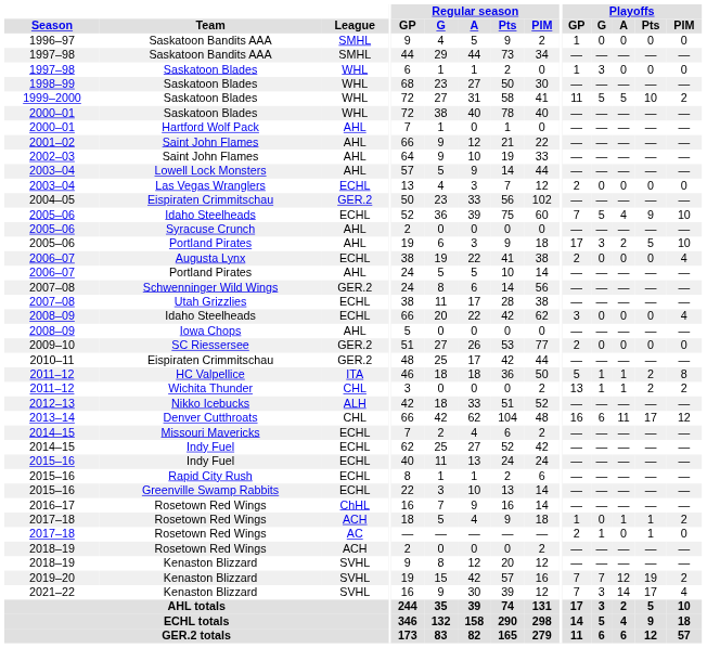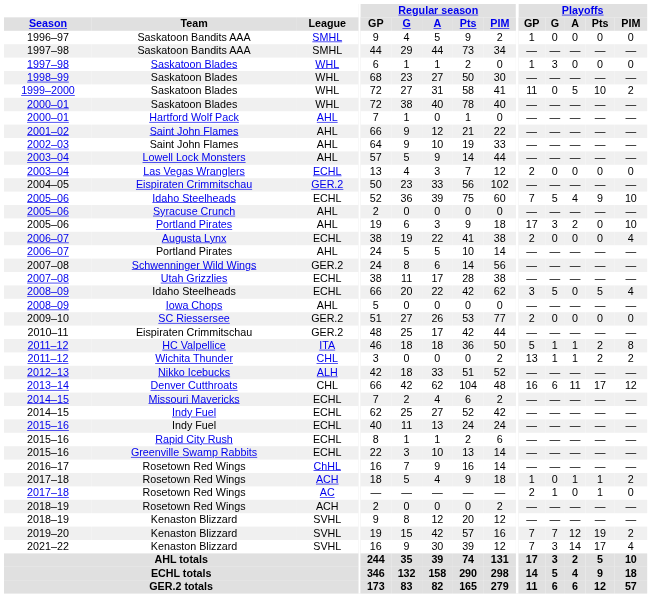 <table border="0" cellpadding="1" cellspacing="0" style="text-align:center; width:60em">
 <tr bgcolor="#e0e0e0">
 <th colspan="3" bgcolor="#ffffff"></th>
 <th rowspan="99" bgcolor="#ffffff"></th>
 <th colspan="5"><a href='#'>Regular season</a></th>
 <th rowspan="99" bgcolor="#ffffff"></th>
 <th colspan="5"><a href='#'>Playoffs</a></th>
 </tr>
 <tr bgcolor="#e0e0e0">
 <th><a href='#'>Season</a></th>
 <th>Team</th>
 <th>League</th>
 <th>GP</th>
 <th><a href='#'>G</a></th>
 <th><a href='#'>A</a></th>
 <th><a href='#'>Pts</a></th>
 <th><a href='#'>PIM</a></th>
 <th>GP</th>
 <th>G</th>
 <th>A</th>
 <th>Pts</th>
 <th>PIM</th>
 </tr>
 <tr>
 <td>1996–97</td>
 <td>Saskatoon Bandits AAA</td>
 <td><a href='#'>SMHL</a></td>
 <td>9</td>
 <td>4</td>
 <td>5</td>
 <td>9</td>
 <td>2</td>
 <td>1</td>
 <td>0</td>
 <td>0</td>
 <td>0</td>
 <td>0</td>
 </tr>
 <tr bgcolor="#f0f0f0">
 <td>1997–98</td>
 <td>Saskatoon Bandits AAA</td>
 <td>SMHL</td>
 <td>44</td>
 <td>29</td>
 <td>44</td>
 <td>73</td>
 <td>34</td>
 <td>—</td>
 <td>—</td>
 <td>—</td>
 <td>—</td>
 <td>—</td>
 </tr>
 <tr>
 <td><a href='#'>1997–98</a></td>
 <td><a href='#'>Saskatoon Blades</a></td>
 <td><a href='#'>WHL</a></td>
 <td>6</td>
 <td>1</td>
 <td>1</td>
 <td>2</td>
 <td>0</td>
 <td>1</td>
 <td>3</td>
 <td>0</td>
 <td>0</td>
 <td>0</td>
 </tr>
 <tr bgcolor="#f0f0f0">
 <td><a href='#'>1998–99</a></td>
 <td>Saskatoon Blades</td>
 <td>WHL</td>
 <td>68</td>
 <td>23</td>
 <td>27</td>
 <td>50</td>
 <td>30</td>
 <td>—</td>
 <td>—</td>
 <td>—</td>
 <td>—</td>
 <td>—</td>
 </tr>
 <tr>
 <td><a href='#'>1999–2000</a></td>
 <td>Saskatoon Blades</td>
 <td>WHL</td>
 <td>72</td>
 <td>27</td>
 <td>31</td>
 <td>58</td>
 <td>41</td>
 <td>11</td>
-<td>5</td>
+<td>0</td>
 <td>5</td>
 <td>10</td>
 <td>2</td>
 </tr>
 <tr bgcolor="#f0f0f0">
 <td><a href='#'>2000–01</a></td>
 <td>Saskatoon Blades</td>
 <td>WHL</td>
 <td>72</td>
 <td>38</td>
 <td>40</td>
 <td>78</td>
 <td>40</td>
 <td>—</td>
 <td>—</td>
 <td>—</td>
 <td>—</td>
 <td>—</td>
 </tr>
 <tr>
 <td><a href='#'>2000–01</a></td>
 <td><a href='#'>Hartford Wolf Pack</a></td>
 <td><a href='#'>AHL</a></td>
 <td>7</td>
 <td>1</td>
 <td>0</td>
 <td>1</td>
 <td>0</td>
 <td>—</td>
 <td>—</td>
 <td>—</td>
 <td>—</td>
 <td>—</td>
 </tr>
 <tr bgcolor="#f0f0f0">
 <td><a href='#'>2001–02</a></td>
 <td><a href='#'>Saint John Flames</a></td>
 <td>AHL</td>
 <td>66</td>
 <td>9</td>
 <td>12</td>
 <td>21</td>
 <td>22</td>
 <td>—</td>
 <td>—</td>
 <td>—</td>
 <td>—</td>
 <td>—</td>
 </tr>
 <tr>
 <td><a href='#'>2002–03</a></td>
 <td>Saint John Flames</td>
 <td>AHL</td>
 <td>64</td>
 <td>9</td>
 <td>10</td>
 <td>19</td>
 <td>33</td>
 <td>—</td>
 <td>—</td>
 <td>—</td>
 <td>—</td>
 <td>—</td>
 </tr>
 <tr bgcolor="#f0f0f0">
 <td><a href='#'>2003–04</a></td>
 <td><a href='#'>Lowell Lock Monsters</a></td>
 <td>AHL</td>
 <td>57</td>
 <td>5</td>
 <td>9</td>
 <td>14</td>
 <td>44</td>
 <td>—</td>
 <td>—</td>
 <td>—</td>
 <td>—</td>
 <td>—</td>
 </tr>
 <tr>
 <td><a href='#'>2003–04</a></td>
 <td><a href='#'>Las Vegas Wranglers</a></td>
 <td><a href='#'>ECHL</a></td>
 <td>13</td>
 <td>4</td>
 <td>3</td>
 <td>7</td>
 <td>12</td>
 <td>2</td>
 <td>0</td>
 <td>0</td>
 <td>0</td>
 <td>0</td>
 </tr>
 <tr bgcolor="#f0f0f0">
 <td>2004–05</td>
 <td><a href='#'>Eispiraten Crimmitschau</a></td>
 <td><a href='#'>GER.2</a></td>
 <td>50</td>
 <td>23</td>
 <td>33</td>
 <td>56</td>
 <td>102</td>
 <td>—</td>
 <td>—</td>
 <td>—</td>
 <td>—</td>
 <td>—</td>
 </tr>
 <tr>
 <td><a href='#'>2005–06</a></td>
 <td><a href='#'>Idaho Steelheads</a></td>
 <td>ECHL</td>
 <td>52</td>
 <td>36</td>
 <td>39</td>
 <td>75</td>
 <td>60</td>
 <td>7</td>
 <td>5</td>
 <td>4</td>
 <td>9</td>
 <td>10</td>
 </tr>
 <tr bgcolor="#f0f0f0">
 <td><a href='#'>2005–06</a></td>
 <td><a href='#'>Syracuse Crunch</a></td>
 <td>AHL</td>
 <td>2</td>
 <td>0</td>
 <td>0</td>
 <td>0</td>
 <td>0</td>
 <td>—</td>
 <td>—</td>
 <td>—</td>
 <td>—</td>
 <td>—</td>
 </tr>
 <tr>
 <td>2005–06</td>
 <td><a href='#'>Portland Pirates</a></td>
 <td>AHL</td>
 <td>19</td>
 <td>6</td>
 <td>3</td>
 <td>9</td>
 <td>18</td>
 <td>17</td>
 <td>3</td>
 <td>2</td>
-<td>5</td>
+<td>0</td>
 <td>10</td>
 </tr>
 <tr bgcolor="#f0f0f0">
 <td><a href='#'>2006–07</a></td>
 <td><a href='#'>Augusta Lynx</a></td>
 <td>ECHL</td>
 <td>38</td>
 <td>19</td>
 <td>22</td>
 <td>41</td>
 <td>38</td>
 <td>2</td>
 <td>0</td>
 <td>0</td>
 <td>0</td>
 <td>4</td>
 </tr>
 <tr>
 <td><a href='#'>2006–07</a></td>
 <td>Portland Pirates</td>
 <td>AHL</td>
 <td>24</td>
 <td>5</td>
 <td>5</td>
 <td>10</td>
 <td>14</td>
 <td>—</td>
 <td>—</td>
 <td>—</td>
 <td>—</td>
 <td>—</td>
 </tr>
 <tr bgcolor="#f0f0f0">
 <td>2007–08</td>
 <td><a href='#'>Schwenninger Wild Wings</a></td>
 <td>GER.2</td>
 <td>24</td>
 <td>8</td>
 <td>6</td>
 <td>14</td>
 <td>56</td>
 <td>—</td>
 <td>—</td>
 <td>—</td>
 <td>—</td>
 <td>—</td>
 </tr>
 <tr>
 <td><a href='#'>2007–08</a></td>
 <td><a href='#'>Utah Grizzlies</a></td>
 <td>ECHL</td>
 <td>38</td>
 <td>11</td>
 <td>17</td>
 <td>28</td>
 <td>38</td>
 <td>—</td>
 <td>—</td>
 <td>—</td>
 <td>—</td>
 <td>—</td>
 </tr>
 <tr bgcolor="#f0f0f0">
 <td><a href='#'>2008–09</a></td>
 <td>Idaho Steelheads</td>
 <td>ECHL</td>
 <td>66</td>
 <td>20</td>
 <td>22</td>
 <td>42</td>
 <td>62</td>
 <td>3</td>
+<td>5</td>
 <td>0</td>
-<td>0</td>
-<td>0</td>
+<td>5</td>
 <td>4</td>
 </tr>
 <tr>
 <td><a href='#'>2008–09</a></td>
 <td><a href='#'>Iowa Chops</a></td>
 <td>AHL</td>
 <td>5</td>
 <td>0</td>
 <td>0</td>
 <td>0</td>
 <td>0</td>
 <td>—</td>
 <td>—</td>
 <td>—</td>
 <td>—</td>
 <td>—</td>
 </tr>
 <tr bgcolor="#f0f0f0">
 <td>2009–10</td>
 <td><a href='#'>SC Riessersee</a></td>
 <td>GER.2</td>
 <td>51</td>
 <td>27</td>
 <td>26</td>
 <td>53</td>
 <td>77</td>
 <td>2</td>
 <td>0</td>
 <td>0</td>
 <td>0</td>
 <td>0</td>
 </tr>
 <tr>
 <td>2010–11</td>
 <td>Eispiraten Crimmitschau</td>
 <td>GER.2</td>
 <td>48</td>
 <td>25</td>
 <td>17</td>
 <td>42</td>
 <td>44</td>
 <td>—</td>
 <td>—</td>
 <td>—</td>
 <td>—</td>
 <td>—</td>
 </tr>
 <tr bgcolor="#f0f0f0">
 <td><a href='#'>2011–12</a></td>
 <td><a href='#'>HC Valpellice</a></td>
 <td><a href='#'>ITA</a></td>
 <td>46</td>
 <td>18</td>
 <td>18</td>
 <td>36</td>
 <td>50</td>
 <td>5</td>
 <td>1</td>
 <td>1</td>
 <td>2</td>
 <td>8</td>
 </tr>
 <tr>
 <td><a href='#'>2011–12</a></td>
 <td><a href='#'>Wichita Thunder</a></td>
 <td><a href='#'>CHL</a></td>
 <td>3</td>
 <td>0</td>
 <td>0</td>
 <td>0</td>
 <td>2</td>
 <td>13</td>
 <td>1</td>
 <td>1</td>
 <td>2</td>
 <td>2</td>
 </tr>
 <tr bgcolor="#f0f0f0">
 <td><a href='#'>2012–13</a></td>
 <td><a href='#'>Nikko Icebucks</a></td>
 <td><a href='#'>ALH</a></td>
 <td>42</td>
 <td>18</td>
 <td>33</td>
 <td>51</td>
 <td>52</td>
 <td>—</td>
 <td>—</td>
 <td>—</td>
 <td>—</td>
 <td>—</td>
 </tr>
 <tr>
 <td><a href='#'>2013–14</a></td>
 <td><a href='#'>Denver Cutthroats</a></td>
 <td>CHL</td>
 <td>66</td>
 <td>42</td>
 <td>62</td>
 <td>104</td>
 <td>48</td>
 <td>16</td>
 <td>6</td>
 <td>11</td>
 <td>17</td>
 <td>12</td>
 </tr>
 <tr bgcolor="#f0f0f0">
 <td><a href='#'>2014–15</a></td>
 <td><a href='#'>Missouri Mavericks</a></td>
 <td>ECHL</td>
 <td>7</td>
 <td>2</td>
 <td>4</td>
 <td>6</td>
 <td>2</td>
 <td>—</td>
 <td>—</td>
 <td>—</td>
 <td>—</td>
 <td>—</td>
 </tr>
 <tr>
 <td>2014–15</td>
 <td><a href='#'>Indy Fuel</a></td>
 <td>ECHL</td>
 <td>62</td>
 <td>25</td>
 <td>27</td>
 <td>52</td>
 <td>42</td>
 <td>—</td>
 <td>—</td>
 <td>—</td>
 <td>—</td>
 <td>—</td>
 </tr>
 <tr bgcolor="#f0f0f0">
 <td><a href='#'>2015–16</a></td>
 <td>Indy Fuel</td>
 <td>ECHL</td>
 <td>40</td>
 <td>11</td>
 <td>13</td>
 <td>24</td>
 <td>24</td>
 <td>—</td>
 <td>—</td>
 <td>—</td>
 <td>—</td>
 <td>—</td>
 </tr>
 <tr>
 <td>2015–16</td>
 <td><a href='#'>Rapid City Rush</a></td>
 <td>ECHL</td>
 <td>8</td>
 <td>1</td>
 <td>1</td>
 <td>2</td>
 <td>6</td>
 <td>—</td>
 <td>—</td>
 <td>—</td>
 <td>—</td>
 <td>—</td>
 </tr>
 <tr bgcolor="#f0f0f0">
 <td>2015–16</td>
 <td><a href='#'>Greenville Swamp Rabbits</a></td>
 <td>ECHL</td>
 <td>22</td>
 <td>3</td>
 <td>10</td>
 <td>13</td>
 <td>14</td>
 <td>—</td>
 <td>—</td>
 <td>—</td>
 <td>—</td>
 <td>—</td>
 </tr>
 <tr>
 <td>2016–17</td>
 <td>Rosetown Red Wings</td>
 <td><a href='#'>ChHL</a></td>
 <td>16</td>
 <td>7</td>
 <td>9</td>
 <td>16</td>
 <td>14</td>
 <td>—</td>
 <td>—</td>
 <td>—</td>
 <td>—</td>
 <td>—</td>
 </tr>
 <tr bgcolor="#f0f0f0">
 <td>2017–18</td>
 <td>Rosetown Red Wings</td>
 <td><a href='#'>ACH</a></td>
 <td>18</td>
 <td>5</td>
 <td>4</td>
 <td>9</td>
 <td>18</td>
 <td>1</td>
 <td>0</td>
 <td>1</td>
 <td>1</td>
 <td>2</td>
 </tr>
 <tr>
 <td><a href='#'>2017–18</a></td>
 <td>Rosetown Red Wings</td>
 <td><a href='#'>AC</a></td>
 <td>—</td>
 <td>—</td>
 <td>—</td>
 <td>—</td>
 <td>—</td>
 <td>2</td>
 <td>1</td>
 <td>0</td>
 <td>1</td>
 <td>0</td>
 </tr>
 <tr bgcolor="#f0f0f0">
 <td>2018–19</td>
 <td>Rosetown Red Wings</td>
 <td>ACH</td>
 <td>2</td>
 <td>0</td>
 <td>0</td>
 <td>0</td>
 <td>2</td>
 <td>—</td>
 <td>—</td>
 <td>—</td>
 <td>—</td>
 <td>—</td>
 </tr>
 <tr>
 <td>2018–19</td>
 <td>Kenaston Blizzard</td>
 <td>SVHL</td>
 <td>9</td>
 <td>8</td>
 <td>12</td>
 <td>20</td>
 <td>12</td>
 <td>—</td>
 <td>—</td>
 <td>—</td>
 <td>—</td>
 <td>—</td>
 </tr>
 <tr bgcolor="#f0f0f0">
 <td>2019–20</td>
 <td>Kenaston Blizzard</td>
 <td>SVHL</td>
 <td>19</td>
 <td>15</td>
 <td>42</td>
 <td>57</td>
 <td>16</td>
 <td>7</td>
 <td>7</td>
 <td>12</td>
 <td>19</td>
 <td>2</td>
 </tr>
 <tr>
 <td>2021–22</td>
 <td>Kenaston Blizzard</td>
 <td>SVHL</td>
 <td>16</td>
 <td>9</td>
 <td>30</td>
 <td>39</td>
 <td>12</td>
 <td>7</td>
 <td>3</td>
 <td>14</td>
 <td>17</td>
 <td>4</td>
 </tr>
 <tr bgcolor="#e0e0e0">
 <th colspan="3">AHL totals</th>
 <th>244</th>
 <th>35</th>
 <th>39</th>
 <th>74</th>
 <th>131</th>
 <th>17</th>
 <th>3</th>
 <th>2</th>
 <th>5</th>
 <th>10</th>
 </tr>
 <tr bgcolor="#e0e0e0">
 <th colspan="3">ECHL totals</th>
 <th>346</th>
 <th>132</th>
 <th>158</th>
 <th>290</th>
 <th>298</th>
 <th>14</th>
 <th>5</th>
 <th>4</th>
 <th>9</th>
 <th>18</th>
 </tr>
 <tr bgcolor="#e0e0e0">
 <th colspan="3">GER.2 totals</th>
 <th>173</th>
 <th>83</th>
 <th>82</th>
 <th>165</th>
 <th>279</th>
 <th>11</th>
 <th>6</th>
 <th>6</th>
 <th>12</th>
 <th>57</th>
 </tr>
 </table>
